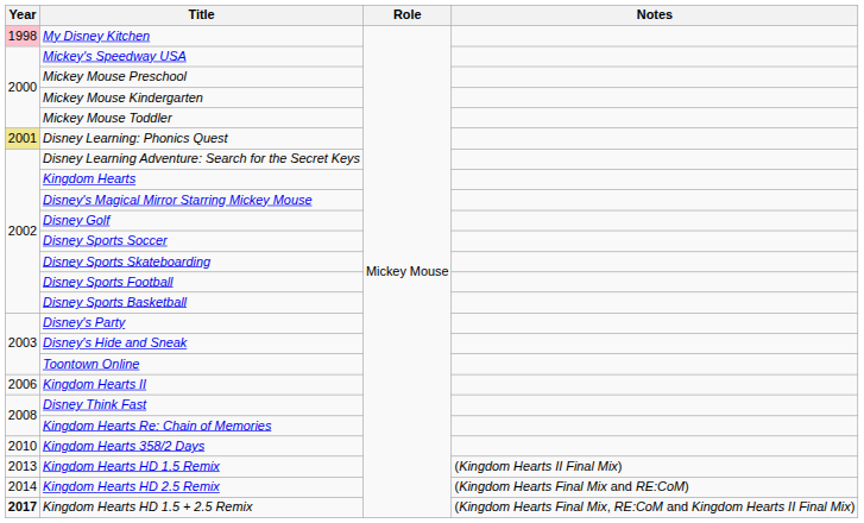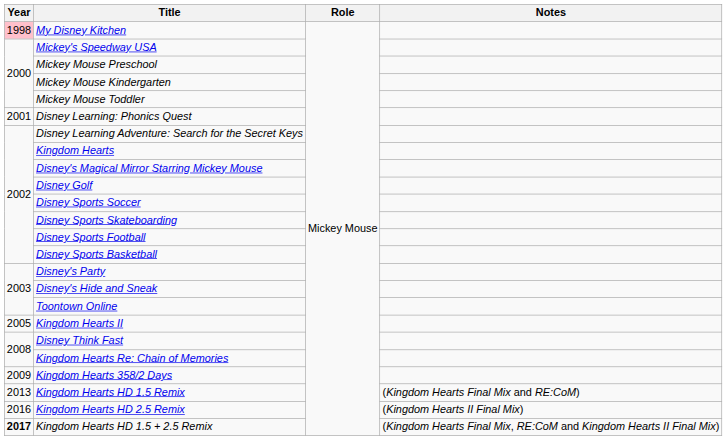 <table class = "wikitable sortable">
 <tr>
 <th>Year</th>
 <th>Title</th>
 <th>Role</th>
 <th>Notes</th>
 </tr>
 <tr>
 <td style="background: pink;">1998</td>
 <td><em><a href='#'>My Disney Kitchen</a></em></td>
 <td rowspan="24">Mickey Mouse</td>
 <td></td>
 </tr>
 <tr>
 <td rowspan="4">2000</td>
 <td><em><a href='#'>Mickey's Speedway USA</a></em></td>
 <td></td>
 </tr>
 <tr>
 <td><em>Mickey Mouse Preschool</em></td>
 <td></td>
 </tr>
 <tr>
 <td><em>Mickey Mouse Kindergarten</em></td>
 <td></td>
 </tr>
 <tr>
 <td><em>Mickey Mouse Toddler</em></td>
 <td></td>
 </tr>
 <tr>
-<td style="background: khaki;">2001</td>
+<td>2001</td>
 <td><em>Disney Learning: Phonics Quest</em></td>
 <td></td>
 </tr>
 <tr>
 <td rowspan="8">2002</td>
 <td><em>Disney Learning Adventure: Search for the Secret Keys</em></td>
 <td></td>
 </tr>
 <tr>
 <td><em><a href='#'>Kingdom Hearts</a></em></td>
 <td></td>
 </tr>
 <tr>
 <td><em><a href='#'>Disney's Magical Mirror Starring Mickey Mouse</a></em></td>
 <td></td>
 </tr>
 <tr>
 <td><em><a href='#'>Disney Golf</a></em></td>
 <td></td>
 </tr>
 <tr>
 <td><em><a href='#'>Disney Sports Soccer</a></em></td>
 <td></td>
 </tr>
 <tr>
 <td><em><a href='#'>Disney Sports Skateboarding</a></em></td>
 <td></td>
 </tr>
 <tr>
 <td><em><a href='#'>Disney Sports Football</a></em></td>
 <td></td>
 </tr>
 <tr>
 <td><em><a href='#'>Disney Sports Basketball</a></em></td>
 <td></td>
 </tr>
 <tr>
 <td rowspan="3">2003</td>
 <td><em><a href='#'>Disney's Party</a></em></td>
 <td></td>
 </tr>
 <tr>
 <td><em><a href='#'>Disney's Hide and Sneak</a></em></td>
 <td></td>
 </tr>
 <tr>
 <td><em><a href='#'>Toontown Online</a></em></td>
 <td></td>
 </tr>
 <tr>
-<td>2006</td>
+<td>2005</td>
 <td><em><a href='#'>Kingdom Hearts II</a></em></td>
 <td></td>
 </tr>
 <tr>
 <td rowspan="2">2008</td>
 <td><em><a href='#'>Disney Think Fast</a></em></td>
 <td></td>
 </tr>
 <tr>
 <td><em><a href='#'>Kingdom Hearts Re: Chain of Memories</a></em></td>
 <td></td>
 </tr>
 <tr>
-<td>2010</td>
+<td>2009</td>
 <td><em><a href='#'>Kingdom Hearts 358/2 Days</a></em></td>
 <td></td>
 </tr>
 <tr>
 <td>2013</td>
 <td><em><a href='#'>Kingdom Hearts HD 1.5 Remix</a></em></td>
-<td>(<em>Kingdom Hearts II Final Mix</em>)</td>
+<td>(<em>Kingdom Hearts Final Mix</em> and <em>RE:CoM</em>)</td>
 </tr>
 <tr>
-<td>2014</td>
+<td>2016</td>
 <td><em><a href='#'>Kingdom Hearts HD 2.5 Remix</a></em></td>
-<td>(<em>Kingdom Hearts Final Mix</em> and <em>RE:CoM</em>)</td>
+<td>(<em>Kingdom Hearts II Final Mix</em>)</td>
 </tr>
 <tr>
 <td><strong>2017</strong></td>
 <td><em>Kingdom Hearts HD 1.5 + 2.5 Remix</em></td>
 <td>(<em>Kingdom Hearts Final Mix</em>, <em>RE:CoM</em> and <em>Kingdom Hearts II Final Mix</em>)</td>
 </tr>
 </table>
